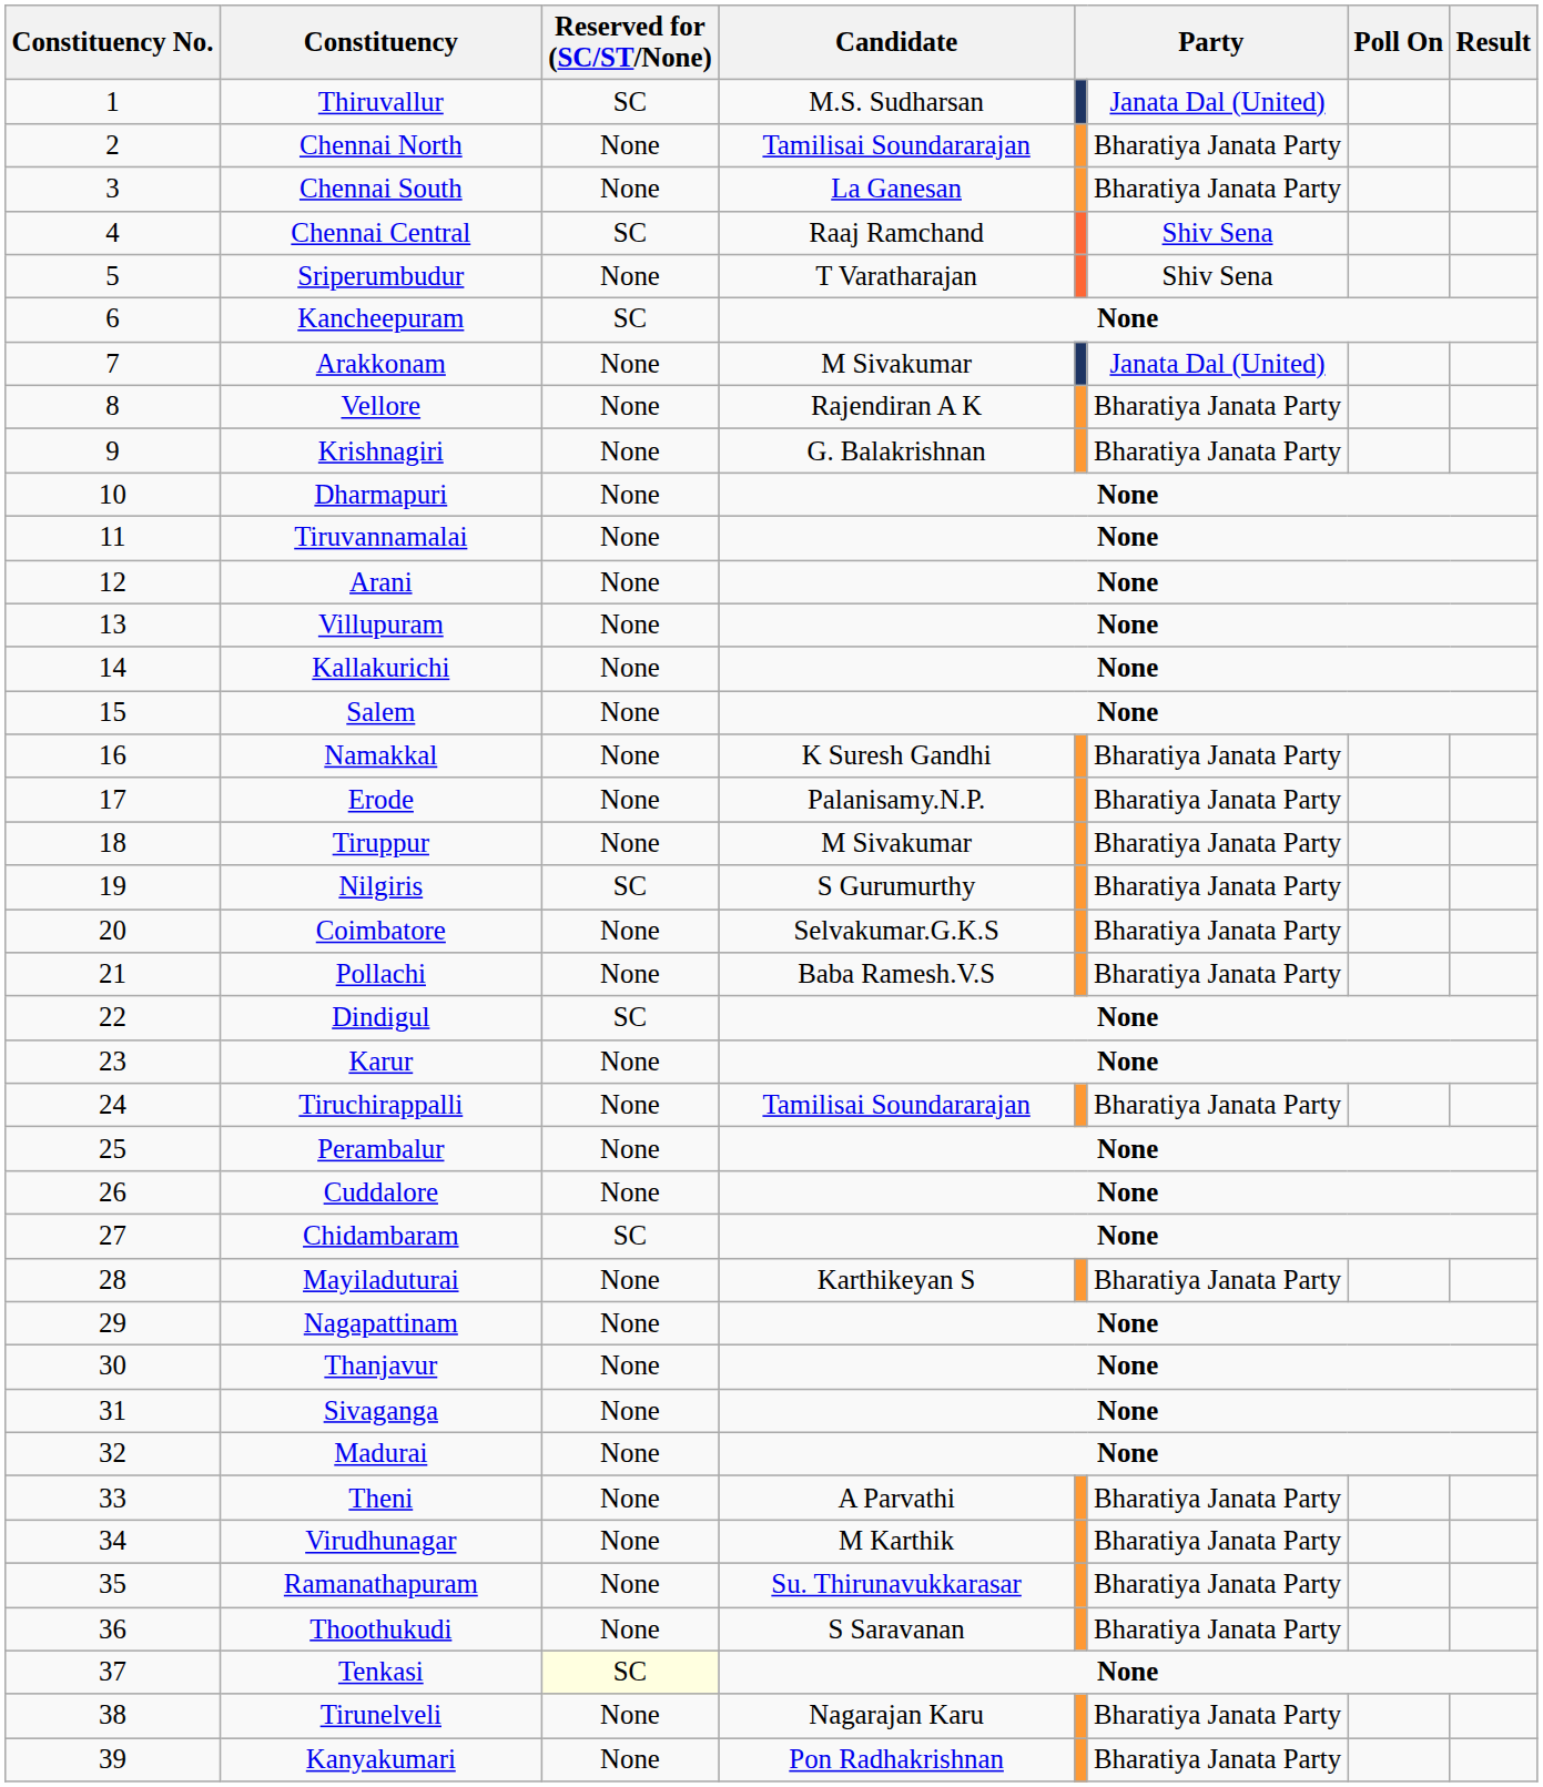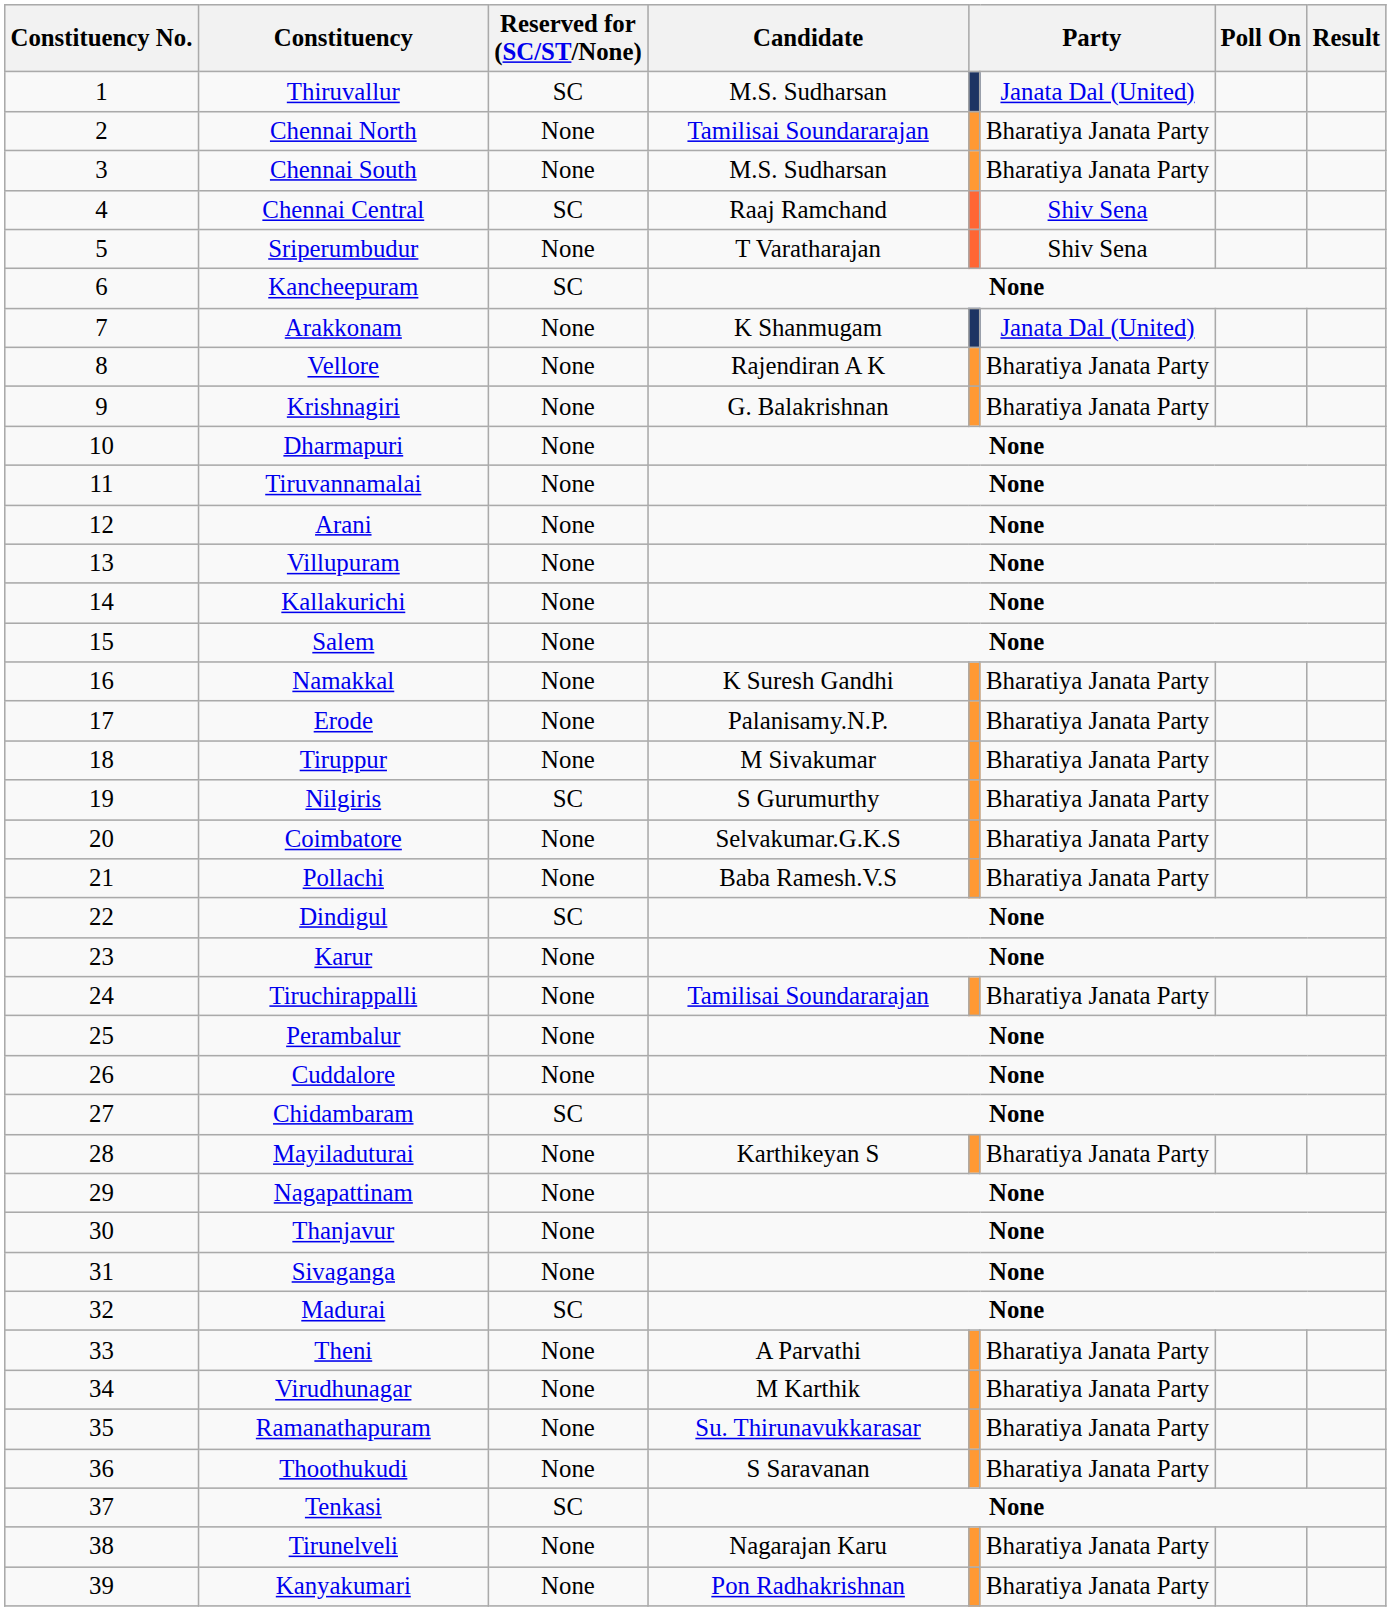 <table class="wikitable sortable" style="text-align:center">
 <tr>
 <th>Constituency No.</th>
 <th style="width:180px;">Constituency</th>
 <th>Reserved for<br>(<a href='#'>SC/ST</a>/None)</th>
 <th style="width:200px;">Candidate</th>
 <th colspan="2">Party</th>
 <th>Poll On</th>
 <th>Result</th>
 </tr>
 <tr>
 <td style="text-align:center;">1</td>
 <td><a href='#'>Thiruvallur</a></td>
 <td>SC</td>
 <td>M.S. Sudharsan</td>
 <td bgcolor=#1D3463></td>
 <td><a href='#'>Janata Dal (United)</a></td>
 <td></td>
 <td></td>
 </tr>
 <tr>
 <td style="text-align:center;">2</td>
 <td><a href='#'>Chennai North</a></td>
 <td>None</td>
 <td><a href='#'>Tamilisai Soundararajan</a></td>
 <td bgcolor=#FF9933></td>
 <td>Bharatiya Janata Party</td>
 <td></td>
 <td></td>
 </tr>
 <tr>
 <td style="text-align:center;">3</td>
 <td><a href='#'>Chennai South</a></td>
 <td>None</td>
-<td><a href='#'>La Ganesan</a></td>
+<td>M.S. Sudharsan</td>
 <td bgcolor=#FF9933></td>
 <td>Bharatiya Janata Party</td>
 <td></td>
 <td></td>
 </tr>
 <tr>
 <td style="text-align:center;">4</td>
 <td><a href='#'>Chennai Central</a></td>
 <td>SC</td>
 <td>Raaj Ramchand</td>
 <td bgcolor=#FF6634></td>
 <td><a href='#'>Shiv Sena</a></td>
 <td></td>
 <td></td>
 </tr>
 <tr>
 <td style="text-align:center;">5</td>
 <td><a href='#'>Sriperumbudur</a></td>
 <td>None</td>
 <td>T Varatharajan</td>
 <td bgcolor=#FF6634></td>
 <td>Shiv Sena</td>
 <td></td>
 <td></td>
 </tr>
 <tr>
 <td style="text-align:center;">6</td>
 <td><a href='#'>Kancheepuram</a></td>
 <td>SC</td>
 <td align="center" colspan=5><strong>None</strong></td>
 </tr>
 <tr>
 <td style="text-align:center;">7</td>
 <td><a href='#'>Arakkonam</a></td>
 <td>None</td>
-<td>M Sivakumar</td>
+<td>K Shanmugam</td>
 <td bgcolor=#1D3463></td>
 <td><a href='#'>Janata Dal (United)</a></td>
 <td></td>
 <td></td>
 </tr>
 <tr>
 <td style="text-align:center;">8</td>
 <td><a href='#'>Vellore</a></td>
 <td>None</td>
 <td>Rajendiran A K</td>
 <td bgcolor=#FF9933></td>
 <td>Bharatiya Janata Party</td>
 <td></td>
 <td></td>
 </tr>
 <tr>
 <td style="text-align:center;">9</td>
 <td><a href='#'>Krishnagiri</a></td>
 <td>None</td>
 <td>G. Balakrishnan</td>
 <td bgcolor=#FF9933></td>
 <td>Bharatiya Janata Party</td>
 <td></td>
 <td></td>
 </tr>
 <tr>
 <td style="text-align:center;">10</td>
 <td><a href='#'>Dharmapuri</a></td>
 <td>None</td>
 <td align="center" colspan=5><strong>None</strong></td>
 </tr>
 <tr>
 <td style="text-align:center;">11</td>
 <td><a href='#'>Tiruvannamalai</a></td>
 <td>None</td>
 <td align="center" colspan=5><strong>None</strong></td>
 </tr>
 <tr>
 <td style="text-align:center;">12</td>
 <td><a href='#'>Arani</a></td>
 <td>None</td>
 <td align="center" colspan=5><strong>None</strong></td>
 </tr>
 <tr>
 <td style="text-align:center;">13</td>
 <td><a href='#'>Villupuram</a></td>
 <td>None</td>
 <td align="center" colspan=5><strong>None</strong></td>
 </tr>
 <tr>
 <td style="text-align:center;">14</td>
 <td><a href='#'>Kallakurichi</a></td>
 <td>None</td>
 <td align="center" colspan=5><strong>None</strong></td>
 </tr>
 <tr>
 <td style="text-align:center;">15</td>
 <td><a href='#'>Salem</a></td>
 <td>None</td>
 <td align="center" colspan=5><strong>None</strong></td>
 </tr>
 <tr>
 <td style="text-align:center;">16</td>
 <td><a href='#'>Namakkal</a></td>
 <td>None</td>
 <td>K Suresh Gandhi</td>
 <td bgcolor=#FF9933></td>
 <td>Bharatiya Janata Party</td>
 <td></td>
 <td></td>
 </tr>
 <tr>
 <td style="text-align:center;">17</td>
 <td><a href='#'>Erode</a></td>
 <td>None</td>
 <td>Palanisamy.N.P.</td>
 <td bgcolor=#FF9933></td>
 <td>Bharatiya Janata Party</td>
 <td></td>
 <td></td>
 </tr>
 <tr>
 <td style="text-align:center;">18</td>
 <td><a href='#'>Tiruppur</a></td>
 <td>None</td>
 <td>M Sivakumar</td>
 <td bgcolor=#FF9933></td>
 <td>Bharatiya Janata Party</td>
 <td></td>
 <td></td>
 </tr>
 <tr>
 <td style="text-align:center;">19</td>
 <td><a href='#'>Nilgiris</a></td>
 <td>SC</td>
 <td>S Gurumurthy</td>
 <td bgcolor=#FF9933></td>
 <td>Bharatiya Janata Party</td>
 <td></td>
 <td></td>
 </tr>
 <tr>
 <td style="text-align:center;">20</td>
 <td><a href='#'>Coimbatore</a></td>
 <td>None</td>
 <td>Selvakumar.G.K.S</td>
 <td bgcolor=#FF9933></td>
 <td>Bharatiya Janata Party</td>
 <td></td>
 <td></td>
 </tr>
 <tr>
 <td style="text-align:center;">21</td>
 <td><a href='#'>Pollachi</a></td>
 <td>None</td>
 <td>Baba Ramesh.V.S</td>
 <td bgcolor=#FF9933></td>
 <td>Bharatiya Janata Party</td>
 <td></td>
 <td></td>
 </tr>
 <tr>
 <td style="text-align:center;">22</td>
 <td><a href='#'>Dindigul</a></td>
 <td>SC</td>
 <td align="center" colspan=5><strong>None</strong></td>
 </tr>
 <tr>
 <td style="text-align:center;">23</td>
 <td><a href='#'>Karur</a></td>
 <td>None</td>
 <td align="center" colspan=5><strong>None</strong></td>
 </tr>
 <tr>
 <td style="text-align:center;">24</td>
 <td><a href='#'>Tiruchirappalli</a></td>
 <td>None</td>
 <td><a href='#'>Tamilisai Soundararajan</a></td>
 <td bgcolor=#FF9933></td>
 <td>Bharatiya Janata Party</td>
 <td></td>
 <td></td>
 </tr>
 <tr>
 <td style="text-align:center;">25</td>
 <td><a href='#'>Perambalur</a></td>
 <td>None</td>
 <td align="center" colspan=5><strong>None</strong></td>
 </tr>
 <tr>
 <td style="text-align:center;">26</td>
 <td><a href='#'>Cuddalore</a></td>
 <td>None</td>
 <td align="center" colspan=5><strong>None</strong></td>
 </tr>
 <tr>
 <td style="text-align:center;">27</td>
 <td><a href='#'>Chidambaram</a></td>
 <td>SC</td>
 <td align="center" colspan=5><strong>None</strong></td>
 </tr>
 <tr>
 <td style="text-align:center;">28</td>
 <td><a href='#'>Mayiladuturai</a></td>
 <td>None</td>
 <td>Karthikeyan S</td>
 <td bgcolor=#FF9933></td>
 <td>Bharatiya Janata Party</td>
 <td></td>
 <td></td>
 </tr>
 <tr>
 <td style="text-align:center;">29</td>
 <td><a href='#'>Nagapattinam</a></td>
 <td>None</td>
 <td align="center" colspan=5><strong>None</strong></td>
 </tr>
 <tr>
 <td style="text-align:center;">30</td>
 <td><a href='#'>Thanjavur</a></td>
 <td>None</td>
 <td align="center" colspan=5><strong>None</strong></td>
 </tr>
 <tr>
 <td style="text-align:center;">31</td>
 <td><a href='#'>Sivaganga</a></td>
 <td>None</td>
 <td align="center" colspan=5><strong>None</strong></td>
 </tr>
 <tr>
 <td style="text-align:center;">32</td>
 <td><a href='#'>Madurai</a></td>
-<td>None</td>
+<td>SC</td>
 <td align="center" colspan=5><strong>None</strong></td>
 </tr>
 <tr>
 <td style="text-align:center;">33</td>
 <td><a href='#'>Theni</a></td>
 <td>None</td>
 <td>A Parvathi</td>
 <td bgcolor=#FF9933></td>
 <td>Bharatiya Janata Party</td>
 <td></td>
 <td></td>
 </tr>
 <tr>
 <td style="text-align:center;">34</td>
 <td><a href='#'>Virudhunagar</a></td>
 <td>None</td>
 <td>M Karthik</td>
 <td bgcolor=#FF9933></td>
 <td>Bharatiya Janata Party</td>
 <td></td>
 <td></td>
 </tr>
 <tr>
 <td style="text-align:center;">35</td>
 <td><a href='#'>Ramanathapuram</a></td>
 <td>None</td>
 <td><a href='#'>Su. Thirunavukkarasar</a></td>
 <td bgcolor=#FF9933></td>
 <td>Bharatiya Janata Party</td>
 <td></td>
 <td></td>
 </tr>
 <tr>
 <td style="text-align:center;">36</td>
 <td><a href='#'>Thoothukudi</a></td>
 <td>None</td>
 <td>S Saravanan</td>
 <td bgcolor=#FF9933></td>
 <td>Bharatiya Janata Party</td>
 <td></td>
 <td></td>
 </tr>
 <tr>
 <td style="text-align:center;">37</td>
 <td><a href='#'>Tenkasi</a></td>
-<td style="background: lightyellow;">SC</td>
+<td>SC</td>
 <td align="center" colspan=5><strong>None</strong></td>
 </tr>
 <tr>
 <td style="text-align:center;">38</td>
 <td><a href='#'>Tirunelveli</a></td>
 <td>None</td>
 <td>Nagarajan Karu</td>
 <td bgcolor=#FF9933></td>
 <td>Bharatiya Janata Party</td>
 <td></td>
 <td></td>
 </tr>
 <tr>
 <td style="text-align:center;">39</td>
 <td><a href='#'>Kanyakumari</a></td>
 <td>None</td>
 <td><a href='#'>Pon Radhakrishnan</a></td>
 <td bgcolor=#FF9933></td>
 <td>Bharatiya Janata Party</td>
 <td></td>
 <td></td>
 </tr>
 </table>
